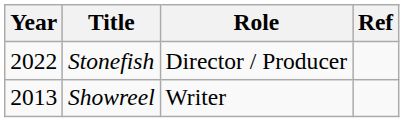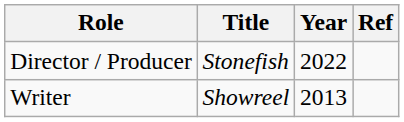 <table class="wikitable sortable">
 <tr>
+<th>Role</th>
+<th>Title</th>
 <th>Year</th>
-<th>Title</th>
-<th>Role</th>
 <th>Ref</th>
 </tr>
 <tr>
+<td>Director / Producer</td>
+<td><em>Stonefish</em></td>
 <td>2022</td>
-<td><em>Stonefish</em></td>
-<td>Director / Producer</td>
 <td></td>
 </tr>
 <tr>
+<td>Writer</td>
+<td><em>Showreel</em></td>
 <td>2013</td>
-<td><em>Showreel</em></td>
-<td>Writer</td>
 <td></td>
 </tr>
 </table>
